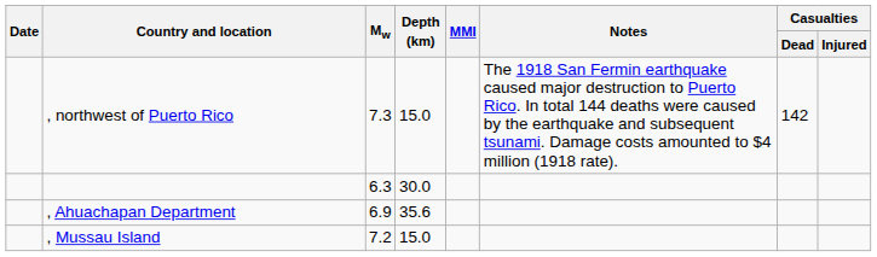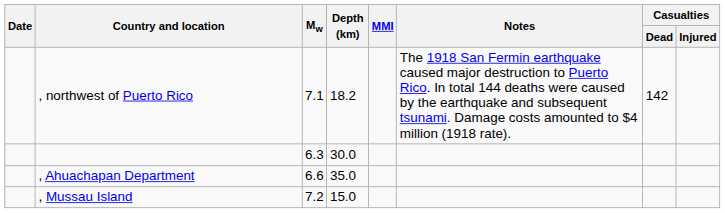 <table class="wikitable sortable sort-under" style="border:1px black; margin-left:1em;">
 <tr>
 <th rowspan="2"><small>Date</small></th>
 <th rowspan="2" style="width: 310px"><small>Country and location</small></th>
 <th rowspan="2"><small>M<sub>w</sub></small></th>
 <th rowspan="2"><small>Depth (km)</small></th>
 <th rowspan="2"><small><a href='#'>MMI</a></small></th>
 <th rowspan="2" class="unsortable"><small>Notes</small></th>
 <th colspan="2"><small>Casualties</small></th>
 </tr>
 <tr>
 <th><small>Dead</small></th>
 <th><small>Injured</small></th>
 </tr>
 <tr>
 <td></td>
 <td>, northwest of <a href='#'>Puerto Rico</a></td>
-<td>7.3</td>
-<td>15.0</td>
+<td>7.1</td>
+<td>18.2</td>
 <td></td>
 <td>The <a href='#'>1918 San Fermin earthquake</a> caused major destruction to <a href='#'>Puerto Rico</a>. In total 144 deaths were caused by the earthquake and subsequent <a href='#'>tsunami</a>. Damage costs amounted to $4 million (1918 rate).</td>
 <td>142</td>
 <td></td>
 </tr>
 <tr>
 <td></td>
 <td></td>
 <td>6.3</td>
 <td>30.0</td>
 <td></td>
 <td></td>
 <td></td>
 <td></td>
 </tr>
 <tr>
 <td></td>
 <td>, <a href='#'>Ahuachapan Department</a></td>
-<td>6.9</td>
-<td>35.6</td>
+<td>6.6</td>
+<td>35.0</td>
 <td></td>
 <td></td>
 <td></td>
 <td></td>
 </tr>
 <tr>
 <td></td>
 <td>, <a href='#'>Mussau Island</a></td>
 <td>7.2</td>
 <td>15.0</td>
 <td></td>
 <td></td>
 <td></td>
 <td></td>
 </tr>
 </table>
